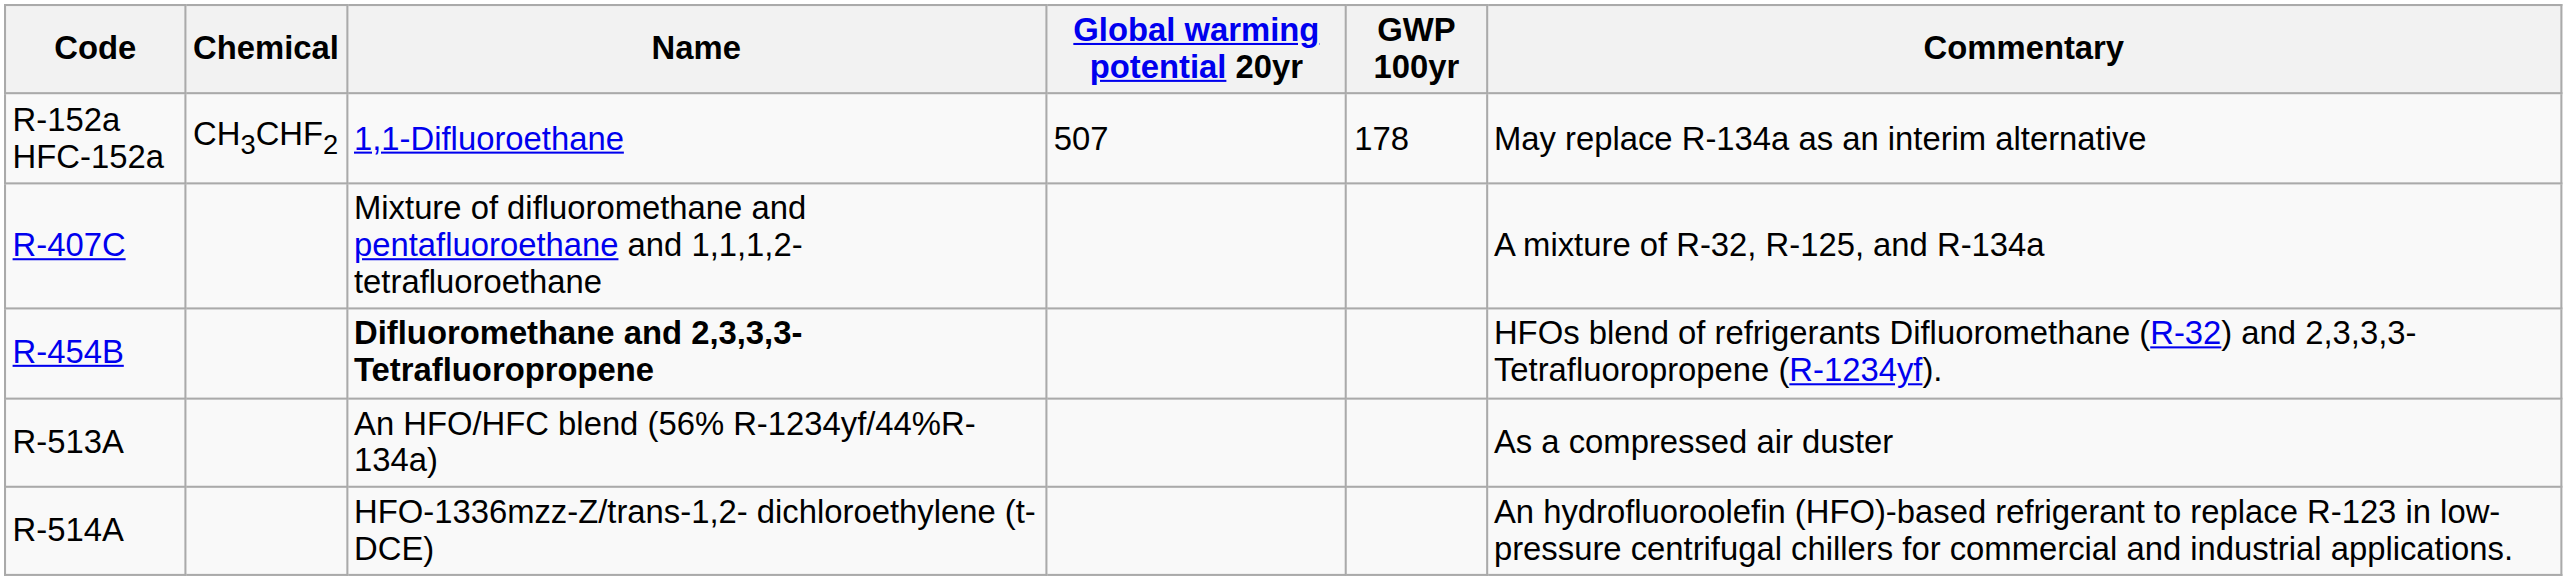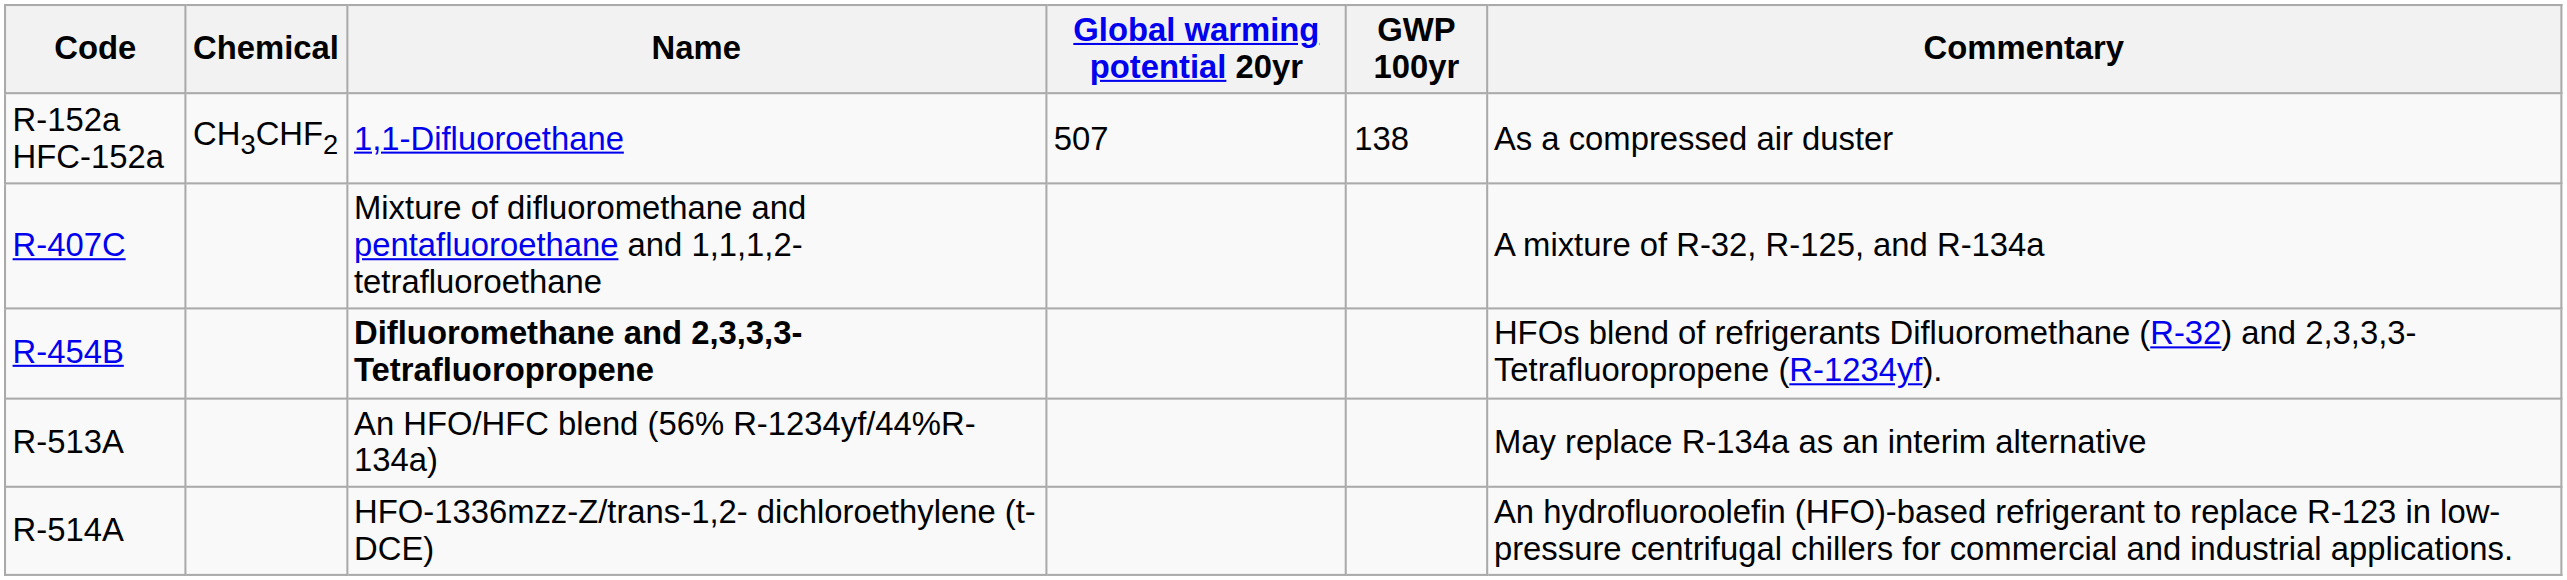 <table class="wikitable sortable">
 <tr>
 <th>Code</th>
 <th>Chemical</th>
 <th>Name</th>
 <th><a href='#'>Global warming potential</a> 20yr</th>
 <th>GWP 100yr</th>
 <th>Commentary</th>
 </tr>
 <tr>
 <td>R-152a HFC-152a</td>
 <td>CH<sub>3</sub>CHF<sub>2</sub></td>
 <td><a href='#'>1,1-Difluoroethane</a></td>
 <td>507</td>
-<td>178</td>
-<td>May replace R-134a as an interim alternative</td>
+<td>138</td>
+<td>As a compressed air duster</td>
 </tr>
 <tr>
 <td><a href='#'>R-407C</a></td>
 <td></td>
 <td>Mixture of difluoromethane and <a href='#'>pentafluoroethane</a>  and 1,1,1,2-tetrafluoroethane</td>
 <td></td>
 <td></td>
 <td>A mixture of R-32, R-125, and R-134a</td>
 </tr>
 <tr>
 <td><a href='#'>R-454B</a></td>
 <td></td>
 <td><strong>Difluoromethane and 2,3,3,3-Tetrafluoropropene</strong></td>
 <td></td>
 <td></td>
 <td>HFOs blend of refrigerants Difluoromethane (<a href='#'>R-32</a>) and 2,3,3,3-Tetrafluoropropene (<a href='#'>R-1234yf</a>).</td>
 </tr>
 <tr>
 <td>R-513A</td>
 <td></td>
 <td>An HFO/HFC blend (56% R-1234yf/44%R-134a)</td>
 <td></td>
 <td></td>
-<td>As a compressed air duster</td>
+<td>May replace R-134a as an interim alternative</td>
 </tr>
 <tr>
 <td>R-514A</td>
 <td></td>
 <td>HFO-1336mzz-Z/trans-1,2- dichloroethylene (t-DCE)</td>
 <td></td>
 <td></td>
 <td>An hydrofluoroolefin (HFO)-based refrigerant to replace R-123 in low-pressure centrifugal chillers for commercial and industrial applications.</td>
 </tr>
 </table>
